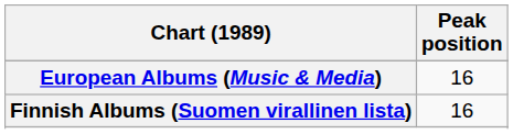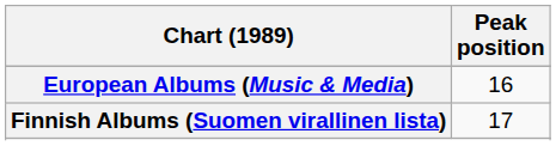 <table class="wikitable sortable plainrowheaders" style="text-align:center">
 <tr>
 <th scope="col">Chart (1989)</th>
 <th scope="col">Peak<br>position</th>
 </tr>
 <tr>
 </tr>
 <tr>
 </tr>
 <tr>
 <th scope="row"><a href='#'>European Albums</a> (<em><a href='#'>Music & Media</a></em>)</th>
 <td>16</td>
 </tr>
 <tr>
 <th scope="row">Finnish Albums (<a href='#'>Suomen virallinen lista</a>)</th>
-<td>16</td>
+<td>17</td>
 </tr>
 <tr>
 </tr>
 <tr>
 </tr>
 <tr>
 </tr>
 </table>
